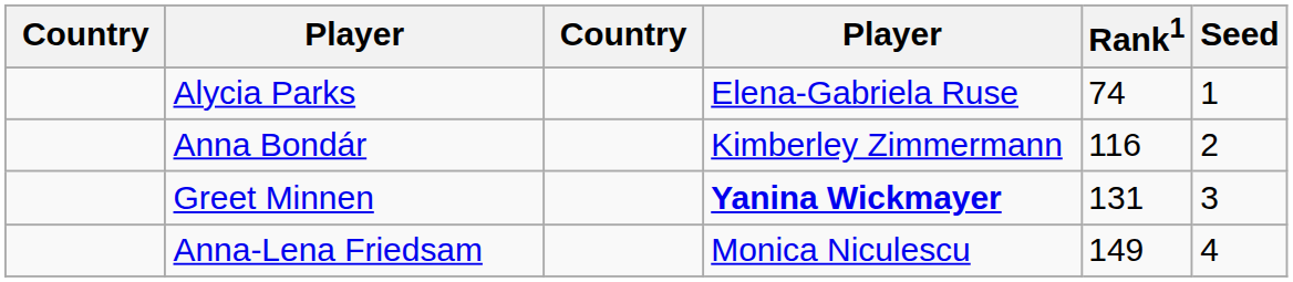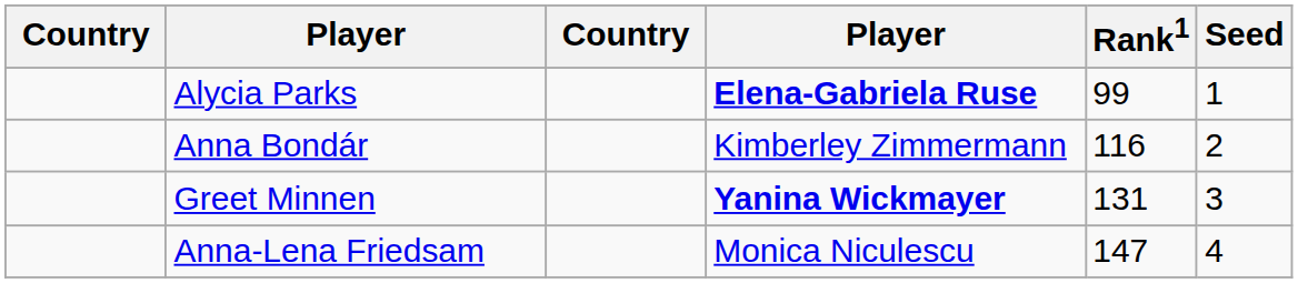 <table class="sortable wikitable">
 <tr>
 <th width="70">Country</th>
 <th width="175">Player</th>
 <th width="70">Country</th>
 <th width="175">Player</th>
 <th>Rank<sup>1</sup></th>
 <th>Seed</th>
 </tr>
 <tr>
 <td></td>
 <td><a href='#'>Alycia Parks</a></td>
 <td></td>
-<td><a href='#'>Elena-Gabriela Ruse</a></td>
-<td>74</td>
+<td><strong><a href='#'>Elena-Gabriela Ruse</a></strong></td>
+<td>99</td>
 <td>1</td>
 </tr>
 <tr>
 <td></td>
 <td><a href='#'>Anna Bondár</a></td>
 <td></td>
 <td><a href='#'>Kimberley Zimmermann</a></td>
 <td>116</td>
 <td>2</td>
 </tr>
 <tr>
 <td></td>
 <td><a href='#'>Greet Minnen</a></td>
 <td></td>
 <td><strong><a href='#'>Yanina Wickmayer</a></strong></td>
 <td>131</td>
 <td>3</td>
 </tr>
 <tr>
 <td></td>
 <td><a href='#'>Anna-Lena Friedsam</a></td>
 <td></td>
 <td><a href='#'>Monica Niculescu</a></td>
-<td>149</td>
+<td>147</td>
 <td>4</td>
 </tr>
 </table>
